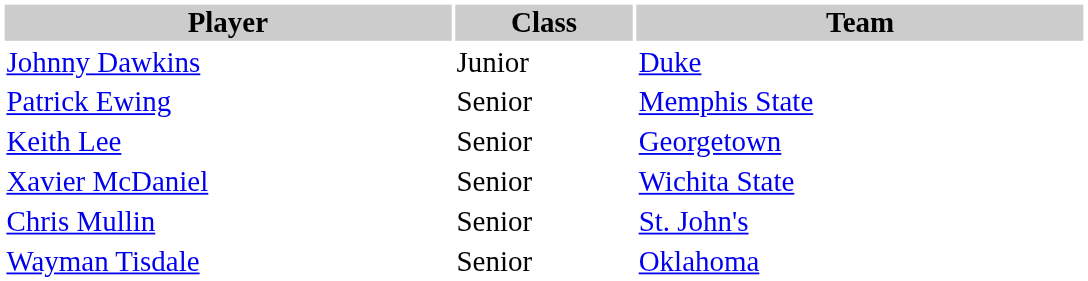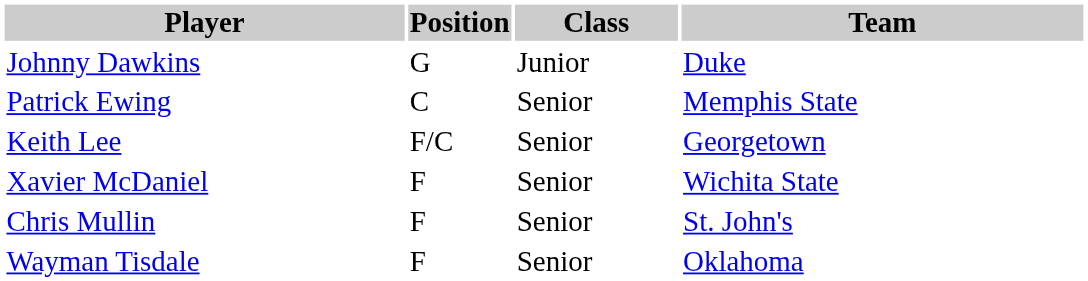 <table style="width:600px" "border:'1' 'solid' 'gray'">
 <tr>
 <th bgcolor="#CCCCCC" style="width:40%">Player</th>
+<th bgcolor="#CCCCCC" style="width:4%">Position</th>
 <th bgcolor="#CCCCCC" style="width:16%">Class</th>
 <th bgcolor="#CCCCCC" style="width:40%">Team</th>
 </tr>
 <tr>
 <td><a href='#'>Johnny Dawkins</a></td>
+<td>G</td>
 <td>Junior</td>
 <td><a href='#'>Duke</a></td>
 </tr>
 <tr>
 <td><a href='#'>Patrick Ewing</a></td>
+<td>C</td>
 <td>Senior</td>
 <td><a href='#'>Memphis State</a></td>
 </tr>
 <tr>
 <td><a href='#'>Keith Lee</a></td>
+<td>F/C</td>
 <td>Senior</td>
 <td><a href='#'>Georgetown</a></td>
 </tr>
 <tr>
 <td><a href='#'>Xavier McDaniel</a></td>
+<td>F</td>
 <td>Senior</td>
 <td><a href='#'>Wichita State</a></td>
 </tr>
 <tr>
 <td><a href='#'>Chris Mullin</a></td>
+<td>F</td>
 <td>Senior</td>
 <td><a href='#'>St. John's</a></td>
 </tr>
 <tr>
 <td><a href='#'>Wayman Tisdale</a></td>
+<td>F</td>
 <td>Senior</td>
 <td><a href='#'>Oklahoma</a></td>
 </tr>
 </table>
